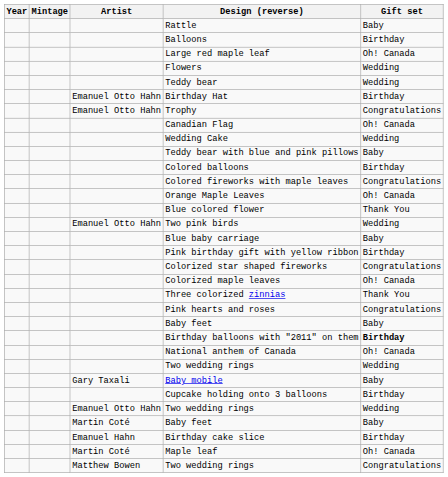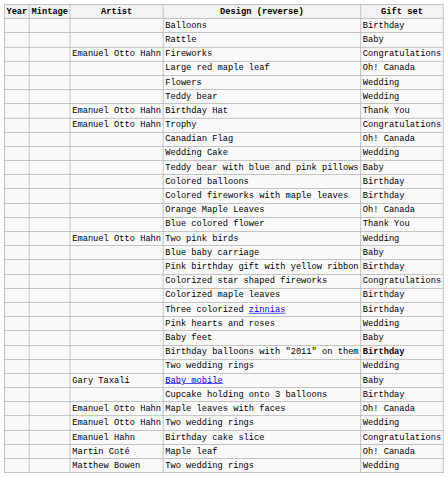 <table class="wikitable sortable">
 <tr>
 <th>Year</th>
 <th>Mintage</th>
 <th>Artist</th>
 <th>Design (reverse)</th>
 <th>Gift set</th>
 </tr>
 <tr>
 <td></td>
 <td></td>
 <td></td>
+<td>Balloons</td>
+<td>Birthday</td>
+</tr>
+<tr>
+<td></td>
+<td></td>
+<td></td>
 <td>Rattle</td>
 <td>Baby</td>
 </tr>
 <tr>
 <td></td>
 <td></td>
-<td></td>
-<td>Balloons</td>
-<td>Birthday</td>
+<td>Emanuel Otto Hahn</td>
+<td>Fireworks</td>
+<td>Congratulations</td>
 </tr>
 <tr>
 <td></td>
 <td></td>
 <td></td>
 <td>Large red maple leaf</td>
 <td>Oh! Canada</td>
 </tr>
 <tr>
 <td></td>
 <td></td>
 <td></td>
 <td>Flowers</td>
 <td>Wedding</td>
 </tr>
 <tr>
 <td></td>
 <td></td>
 <td></td>
 <td>Teddy bear</td>
 <td>Wedding</td>
 </tr>
 <tr>
 <td></td>
 <td></td>
 <td>Emanuel Otto Hahn</td>
 <td>Birthday Hat</td>
-<td>Birthday</td>
+<td>Thank You</td>
 </tr>
 <tr>
 <td></td>
 <td></td>
 <td>Emanuel Otto Hahn</td>
 <td>Trophy</td>
 <td>Congratulations</td>
 </tr>
 <tr>
 <td></td>
 <td></td>
 <td></td>
 <td>Canadian Flag</td>
 <td>Oh! Canada</td>
 </tr>
 <tr>
 <td></td>
 <td></td>
 <td></td>
 <td>Wedding Cake</td>
 <td>Wedding</td>
 </tr>
 <tr>
 <td></td>
 <td></td>
 <td></td>
 <td>Teddy bear with blue and pink pillows</td>
 <td>Baby</td>
 </tr>
 <tr>
 <td></td>
 <td></td>
 <td></td>
 <td>Colored balloons</td>
 <td>Birthday</td>
 </tr>
 <tr>
 <td></td>
 <td></td>
 <td></td>
 <td>Colored fireworks with maple leaves</td>
-<td>Congratulations</td>
+<td>Birthday</td>
 </tr>
 <tr>
 <td></td>
 <td></td>
 <td></td>
 <td>Orange Maple Leaves</td>
 <td>Oh! Canada</td>
 </tr>
 <tr>
 <td></td>
 <td></td>
 <td></td>
 <td>Blue colored flower</td>
 <td>Thank You</td>
 </tr>
 <tr>
 <td></td>
 <td></td>
 <td>Emanuel Otto Hahn</td>
 <td>Two pink birds</td>
 <td>Wedding</td>
 </tr>
 <tr>
 <td></td>
 <td></td>
 <td></td>
 <td>Blue baby carriage</td>
 <td>Baby</td>
 </tr>
 <tr>
 <td></td>
 <td></td>
 <td></td>
 <td>Pink birthday gift with yellow ribbon</td>
 <td>Birthday</td>
 </tr>
 <tr>
 <td></td>
 <td></td>
 <td></td>
 <td>Colorized star shaped fireworks</td>
 <td>Congratulations</td>
 </tr>
 <tr>
 <td></td>
 <td></td>
 <td></td>
 <td>Colorized maple leaves</td>
-<td>Oh! Canada</td>
+<td>Birthday</td>
 </tr>
 <tr>
 <td></td>
 <td></td>
 <td></td>
 <td>Three colorized <a href='#'>zinnias</a></td>
-<td>Thank You</td>
+<td>Birthday</td>
 </tr>
 <tr>
 <td></td>
 <td></td>
 <td></td>
 <td>Pink hearts and roses</td>
-<td>Congratulations</td>
+<td>Wedding</td>
 </tr>
 <tr>
 <td></td>
 <td></td>
 <td></td>
 <td>Baby feet</td>
 <td>Baby</td>
 </tr>
 <tr>
 <td></td>
 <td></td>
 <td></td>
 <td>Birthday balloons with "2011" on them</td>
 <td><strong>Birthday</strong></td>
-</tr>
-<tr>
-<td></td>
-<td></td>
-<td></td>
-<td>National anthem of Canada</td>
-<td>Oh! Canada</td>
 </tr>
 <tr>
 <td></td>
 <td></td>
 <td></td>
 <td>Two wedding rings</td>
 <td>Wedding</td>
 </tr>
 <tr>
 <td></td>
 <td></td>
 <td>Gary Taxali</td>
 <td><a href='#'>Baby mobile</a></td>
 <td>Baby</td>
 </tr>
 <tr>
 <td></td>
 <td></td>
 <td></td>
 <td>Cupcake holding onto 3 balloons</td>
 <td>Birthday</td>
 </tr>
 <tr>
 <td></td>
 <td></td>
 <td>Emanuel Otto Hahn</td>
+<td>Maple leaves with faces</td>
+<td>Oh! Canada</td>
+</tr>
+<tr>
+<td></td>
+<td></td>
+<td>Emanuel Otto Hahn</td>
 <td>Two wedding rings</td>
 <td>Wedding</td>
 </tr>
 <tr>
 <td></td>
 <td></td>
-<td>Martin Coté</td>
-<td>Baby feet</td>
-<td>Baby</td>
-</tr>
-<tr>
-<td></td>
-<td></td>
 <td>Emanuel Hahn</td>
 <td>Birthday cake slice</td>
-<td>Birthday</td>
+<td>Congratulations</td>
 </tr>
 <tr>
 <td></td>
 <td></td>
 <td>Martin Coté</td>
 <td>Maple leaf</td>
 <td>Oh! Canada</td>
 </tr>
 <tr>
 <td></td>
 <td></td>
 <td>Matthew Bowen</td>
 <td>Two wedding rings</td>
-<td>Congratulations</td>
+<td>Wedding</td>
 </tr>
 </table>
